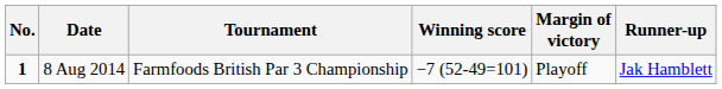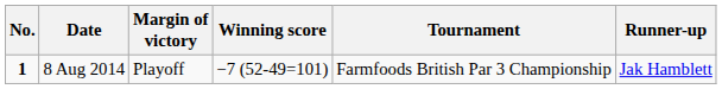 <table class="wikitable" style="font-size:95%;">
 <tr>
 <th>No.</th>
 <th>Date</th>
+<th>Margin of<br>victory</th>
+<th>Winning score</th>
 <th>Tournament</th>
-<th>Winning score</th>
-<th>Margin of<br>victory</th>
 <th>Runner-up</th>
 </tr>
 <tr>
 <td align=center><strong>1</strong></td>
 <td align=right>8 Aug 2014</td>
+<td>Playoff</td>
+<td>−7 (52-49=101)</td>
 <td>Farmfoods British Par 3 Championship</td>
-<td>−7 (52-49=101)</td>
-<td>Playoff</td>
 <td> <a href='#'>Jak Hamblett</a></td>
 </tr>
 </table>
